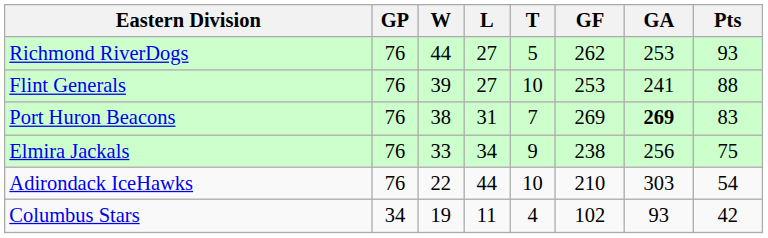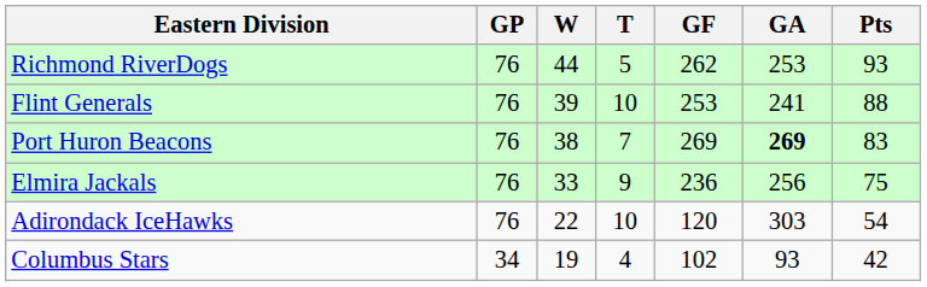 <table class="wikitable">
 <tr>
 <th width="40%" bgcolor="#e0e0e0">Eastern Division</th>
 <th width="5%" bgcolor="#e0e0e0">GP</th>
 <th width="5%" bgcolor="#e0e0e0">W</th>
-<th width="5%" bgcolor="#e0e0e0">L</th>
 <th width="5%" bgcolor="#e0e0e0">T</th>
 <th width="7.5%" bgcolor="#e0e0e0">GF</th>
 <th width="7.5%" bgcolor="#e0e0e0">GA</th>
 <th width="7.5%" bgcolor="#e0e0e0">Pts</th>
 </tr>
 <tr align="center" bgcolor="#CCFFCC">
 <td align="left"><a href='#'>Richmond RiverDogs</a></td>
 <td>76</td>
 <td>44</td>
-<td>27</td>
 <td>5</td>
 <td>262</td>
 <td>253</td>
 <td>93</td>
 </tr>
 <tr align="center" bgcolor="#CCFFCC">
 <td align="left"><a href='#'>Flint Generals</a></td>
 <td>76</td>
 <td>39</td>
-<td>27</td>
 <td>10</td>
 <td>253</td>
 <td>241</td>
 <td>88</td>
 </tr>
 <tr align="center" bgcolor="#CCFFCC">
 <td align="left"><a href='#'>Port Huron Beacons</a></td>
 <td>76</td>
 <td>38</td>
-<td>31</td>
 <td>7</td>
 <td>269</td>
 <td><strong>269</strong></td>
 <td>83</td>
 </tr>
 <tr align="center" bgcolor="#CCFFCC">
 <td align="left"><a href='#'>Elmira Jackals</a></td>
 <td>76</td>
 <td>33</td>
-<td>34</td>
 <td>9</td>
-<td>238</td>
+<td>236</td>
 <td>256</td>
 <td>75</td>
 </tr>
 <tr align="center">
 <td align="left"><a href='#'>Adirondack IceHawks</a></td>
 <td>76</td>
 <td>22</td>
-<td>44</td>
 <td>10</td>
-<td>210</td>
+<td>120</td>
 <td>303</td>
 <td>54</td>
 </tr>
 <tr align="center">
 <td align="left"><a href='#'>Columbus Stars</a></td>
 <td>34</td>
 <td>19</td>
-<td>11</td>
 <td>4</td>
 <td>102</td>
 <td>93</td>
 <td>42</td>
 </tr>
 </table>
